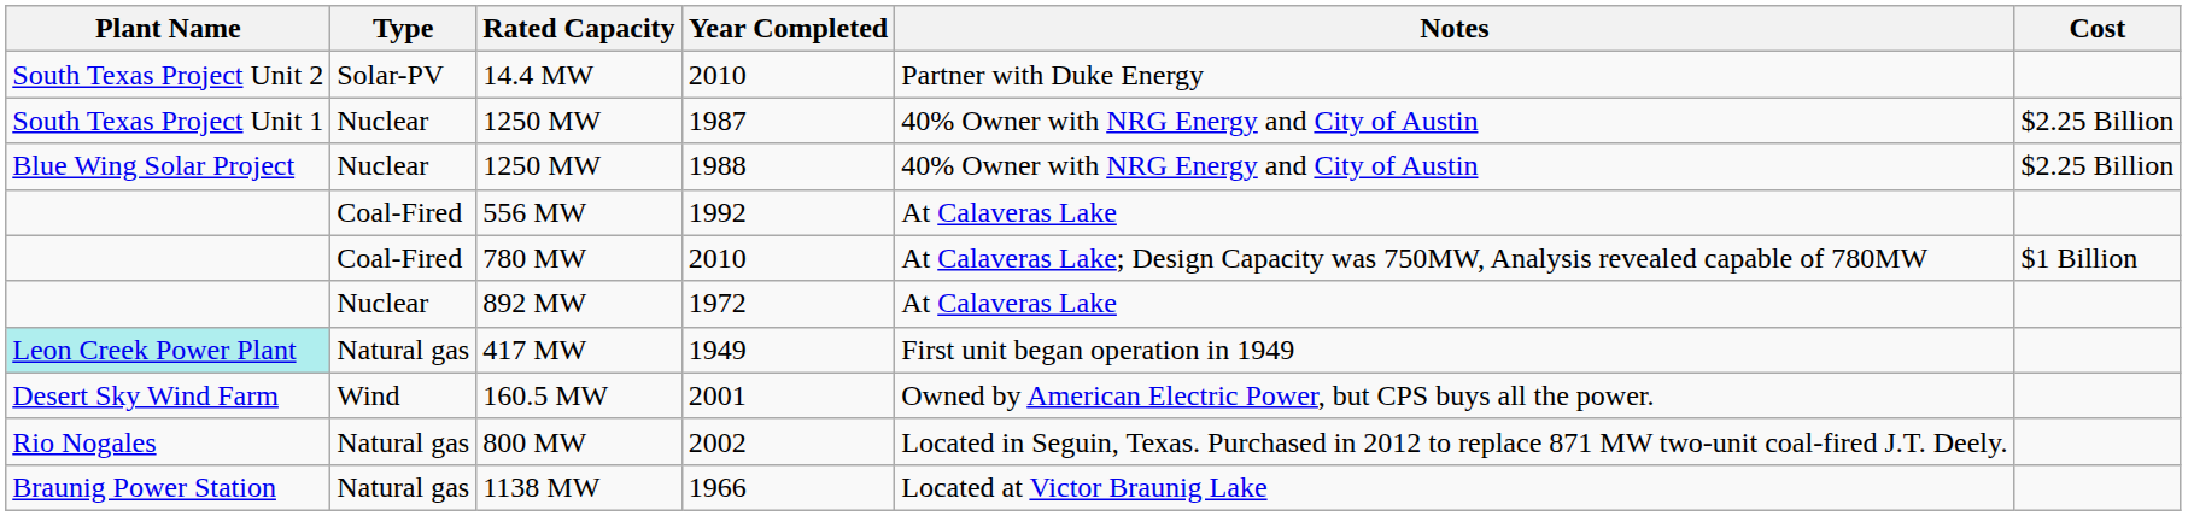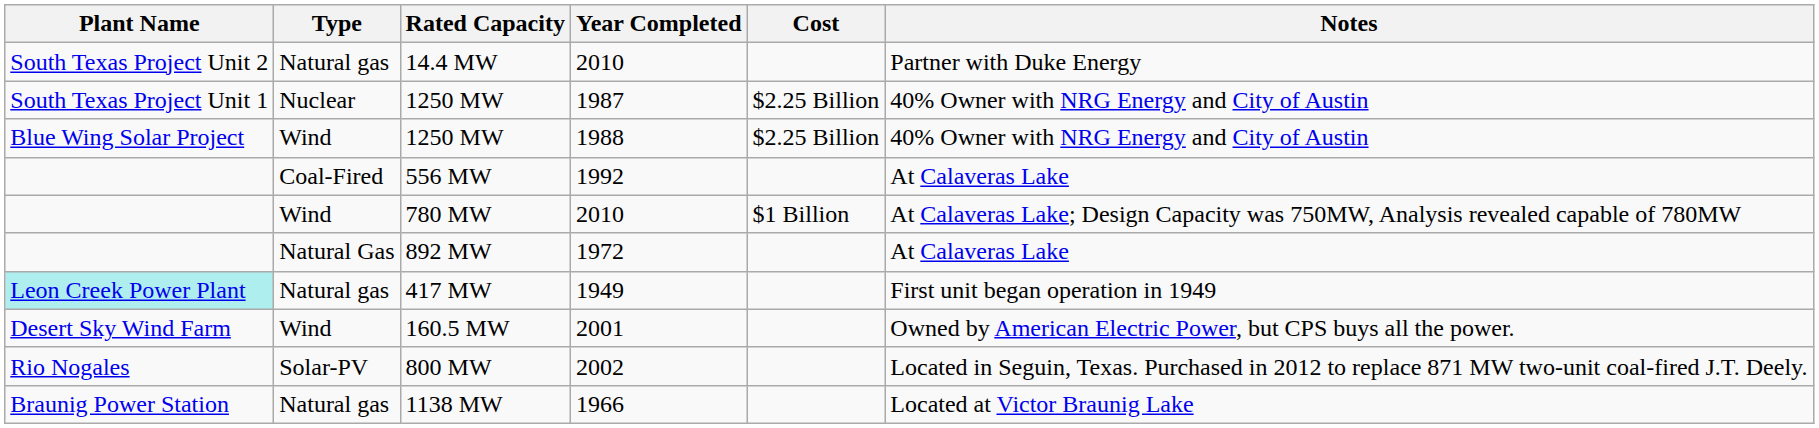 <table class="wikitable sortable">
 <tr>
 <th>Plant Name</th>
 <th>Type</th>
 <th>Rated Capacity</th>
 <th>Year Completed</th>
+<th>Cost</th>
 <th>Notes</th>
-<th>Cost</th>
 </tr>
 <tr>
 <td><a href='#'>South Texas Project</a> Unit 2</td>
-<td>Solar-PV</td>
+<td>Natural gas</td>
 <td>14.4 MW</td>
 <td>2010</td>
+<td></td>
 <td>Partner with Duke Energy</td>
-<td></td>
 </tr>
 <tr>
 <td><a href='#'>South Texas Project</a> Unit 1</td>
 <td>Nuclear</td>
 <td>1250 MW</td>
 <td>1987</td>
+<td>$2.25 Billion</td>
 <td>40% Owner with <a href='#'>NRG Energy</a> and <a href='#'>City of Austin</a></td>
-<td>$2.25 Billion</td>
 </tr>
 <tr>
 <td><a href='#'>Blue Wing Solar Project</a></td>
-<td>Nuclear</td>
+<td>Wind</td>
 <td>1250 MW</td>
 <td>1988</td>
+<td>$2.25 Billion</td>
 <td>40% Owner with <a href='#'>NRG Energy</a> and <a href='#'>City of Austin</a></td>
-<td>$2.25 Billion</td>
 </tr>
 <tr>
 <td></td>
 <td>Coal-Fired</td>
 <td>556 MW</td>
 <td>1992</td>
+<td></td>
 <td>At <a href='#'>Calaveras Lake</a></td>
-<td></td>
 </tr>
 <tr>
 <td></td>
-<td>Coal-Fired</td>
+<td>Wind</td>
 <td>780 MW</td>
 <td>2010</td>
+<td>$1 Billion</td>
 <td>At <a href='#'>Calaveras Lake</a>; Design Capacity was 750MW, Analysis revealed capable of 780MW</td>
-<td>$1 Billion</td>
 </tr>
 <tr>
 <td></td>
-<td>Nuclear</td>
+<td>Natural Gas</td>
 <td>892 MW</td>
 <td>1972</td>
+<td></td>
 <td>At <a href='#'>Calaveras Lake</a></td>
-<td></td>
 </tr>
 <tr>
 <td style="background: paleturquoise;"><a href='#'>Leon Creek Power Plant</a></td>
 <td>Natural gas</td>
 <td>417 MW</td>
 <td>1949</td>
+<td></td>
 <td>First unit began operation in 1949</td>
-<td></td>
 </tr>
 <tr>
 <td><a href='#'>Desert Sky Wind Farm</a></td>
 <td>Wind</td>
 <td>160.5 MW</td>
 <td>2001</td>
+<td></td>
 <td>Owned by <a href='#'>American Electric Power</a>, but CPS buys all the power.</td>
-<td></td>
 </tr>
 <tr>
 <td><a href='#'>Rio Nogales</a></td>
-<td>Natural gas</td>
+<td>Solar-PV</td>
 <td>800 MW</td>
 <td>2002</td>
+<td></td>
 <td>Located in Seguin, Texas.  Purchased in 2012 to replace 871 MW two-unit coal-fired J.T. Deely.</td>
-<td></td>
 </tr>
 <tr>
 <td><a href='#'>Braunig Power Station</a></td>
 <td>Natural gas</td>
 <td>1138 MW</td>
 <td>1966</td>
+<td></td>
 <td>Located at <a href='#'>Victor Braunig Lake</a></td>
-<td></td>
 </tr>
 </table>
